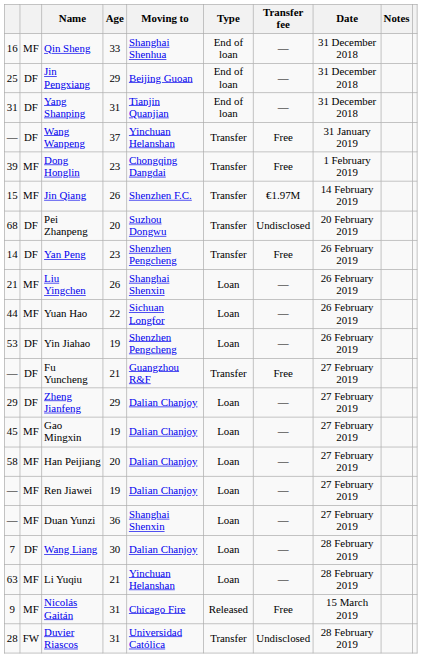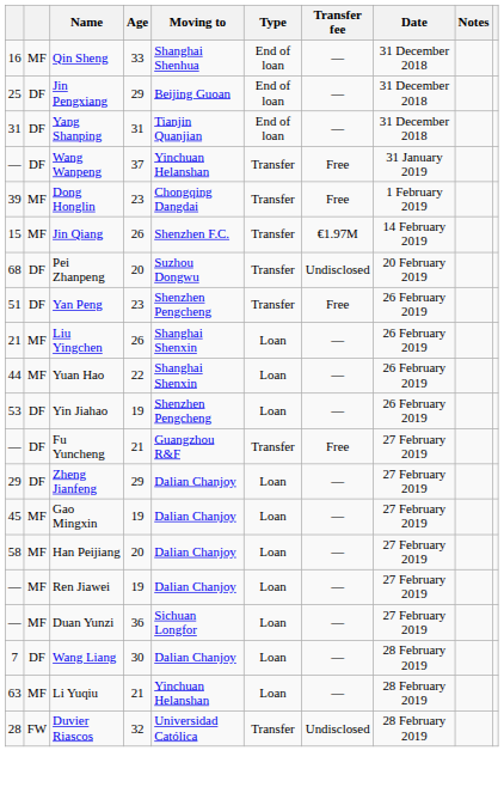 <table class="wikitable" style="text-align: center ">
 <tr>
 <th></th>
 <th></th>
 <th>Name</th>
 <th>Age</th>
 <th>Moving to</th>
 <th>Type</th>
 <th>Transfer fee</th>
 <th>Date</th>
 <th>Notes</th>
 <th></th>
 </tr>
 <tr>
 <td>16</td>
 <td>MF</td>
 <td align="left"> <a href='#'>Qin Sheng</a></td>
 <td>33</td>
 <td align="left"> <a href='#'>Shanghai Shenhua</a></td>
 <td>End of loan</td>
 <td>—</td>
 <td>31 December 2018</td>
 <td></td>
 <td></td>
 </tr>
 <tr>
 <td>25</td>
 <td>DF</td>
 <td align="left"> <a href='#'>Jin Pengxiang</a></td>
 <td>29</td>
 <td align="left"> <a href='#'>Beijing Guoan</a></td>
 <td>End of loan</td>
 <td>—</td>
 <td>31 December 2018</td>
 <td></td>
 <td></td>
 </tr>
 <tr>
 <td>31</td>
 <td>DF</td>
 <td align="left"> <a href='#'>Yang Shanping</a></td>
 <td>31</td>
 <td align="left"> <a href='#'>Tianjin Quanjian</a></td>
 <td>End of loan</td>
 <td>—</td>
 <td>31 December 2018</td>
 <td></td>
 <td></td>
 </tr>
 <tr>
 <td>—</td>
 <td>DF</td>
 <td align="left"> <a href='#'>Wang Wanpeng</a></td>
 <td>37</td>
 <td align="left"> <a href='#'>Yinchuan Helanshan</a></td>
 <td>Transfer</td>
 <td>Free</td>
 <td>31 January 2019</td>
 <td></td>
 <td></td>
 </tr>
 <tr>
 <td>39</td>
 <td>MF</td>
 <td align="left"> <a href='#'>Dong Honglin</a></td>
 <td>23</td>
 <td align="left"> <a href='#'>Chongqing Dangdai</a></td>
 <td>Transfer</td>
 <td>Free</td>
 <td>1 February 2019</td>
 <td></td>
 <td></td>
 </tr>
 <tr>
 <td>15</td>
 <td>MF</td>
 <td align="left"> <a href='#'>Jin Qiang</a></td>
 <td>26</td>
 <td align="left"> <a href='#'>Shenzhen F.C.</a></td>
 <td>Transfer</td>
 <td>€1.97M</td>
 <td>14 February 2019</td>
 <td></td>
 <td></td>
 </tr>
 <tr>
 <td>68</td>
 <td>DF</td>
 <td align="left"> Pei Zhanpeng</td>
 <td>20</td>
 <td align="left"> <a href='#'>Suzhou Dongwu</a></td>
 <td>Transfer</td>
 <td>Undisclosed</td>
 <td>20 February 2019</td>
 <td></td>
 <td></td>
 </tr>
 <tr>
-<td>14</td>
+<td>51</td>
 <td>DF</td>
 <td align="left"> <a href='#'>Yan Peng</a></td>
 <td>23</td>
 <td align="left"> <a href='#'>Shenzhen Pengcheng</a></td>
 <td>Transfer</td>
 <td>Free</td>
 <td>26 February 2019</td>
 <td></td>
 <td></td>
 </tr>
 <tr>
 <td>21</td>
 <td>MF</td>
 <td align="left"> <a href='#'>Liu Yingchen</a></td>
 <td>26</td>
 <td align="left"> <a href='#'>Shanghai Shenxin</a></td>
 <td>Loan</td>
 <td>—</td>
 <td>26 February 2019</td>
 <td></td>
 <td></td>
 </tr>
 <tr>
 <td>44</td>
 <td>MF</td>
 <td align="left"> Yuan Hao</td>
 <td>22</td>
-<td align="left"> <a href='#'>Sichuan Longfor</a></td>
+<td align="left"> <a href='#'>Shanghai Shenxin</a></td>
 <td>Loan</td>
 <td>—</td>
 <td>26 February 2019</td>
 <td></td>
 <td></td>
 </tr>
 <tr>
 <td>53</td>
 <td>DF</td>
 <td align="left"> Yin Jiahao</td>
 <td>19</td>
 <td align="left"> <a href='#'>Shenzhen Pengcheng</a></td>
 <td>Loan</td>
 <td>—</td>
 <td>26 February 2019</td>
 <td></td>
 <td></td>
 </tr>
 <tr>
 <td>—</td>
 <td>DF</td>
 <td align="left"> Fu Yuncheng</td>
 <td>21</td>
 <td align="left"> <a href='#'>Guangzhou R&F</a></td>
 <td>Transfer</td>
 <td>Free</td>
 <td>27 February 2019</td>
 <td></td>
 <td></td>
 </tr>
 <tr>
 <td>29</td>
 <td>DF</td>
 <td align="left"> <a href='#'>Zheng Jianfeng</a></td>
 <td>29</td>
 <td align="left"> <a href='#'>Dalian Chanjoy</a></td>
 <td>Loan</td>
 <td>—</td>
 <td>27 February 2019</td>
 <td></td>
 <td></td>
 </tr>
 <tr>
 <td>45</td>
 <td>MF</td>
 <td align="left"> Gao Mingxin</td>
 <td>19</td>
 <td align="left"> <a href='#'>Dalian Chanjoy</a></td>
 <td>Loan</td>
 <td>—</td>
 <td>27 February 2019</td>
 <td></td>
 <td></td>
 </tr>
 <tr>
 <td>58</td>
 <td>MF</td>
 <td align="left"> Han Peijiang</td>
 <td>20</td>
 <td align="left"> <a href='#'>Dalian Chanjoy</a></td>
 <td>Loan</td>
 <td>—</td>
 <td>27 February 2019</td>
 <td></td>
 <td></td>
 </tr>
 <tr>
 <td>—</td>
 <td>MF</td>
 <td align="left"> Ren Jiawei</td>
 <td>19</td>
 <td align="left"> <a href='#'>Dalian Chanjoy</a></td>
 <td>Loan</td>
 <td>—</td>
 <td>27 February 2019</td>
 <td></td>
 <td></td>
 </tr>
 <tr>
 <td>—</td>
 <td>MF</td>
 <td align="left"> Duan Yunzi</td>
 <td>36</td>
-<td align="left"> <a href='#'>Shanghai Shenxin</a></td>
+<td align="left"> <a href='#'>Sichuan Longfor</a></td>
 <td>Loan</td>
 <td>—</td>
 <td>27 February 2019</td>
 <td></td>
 <td></td>
 </tr>
 <tr>
 <td>7</td>
 <td>DF</td>
 <td align="left"> <a href='#'>Wang Liang</a></td>
 <td>30</td>
 <td align="left"> <a href='#'>Dalian Chanjoy</a></td>
 <td>Loan</td>
 <td>—</td>
 <td>28 February 2019</td>
 <td></td>
 <td></td>
 </tr>
 <tr>
 <td>63</td>
 <td>MF</td>
 <td align="left"> Li Yuqiu</td>
 <td>21</td>
 <td align="left"> <a href='#'>Yinchuan Helanshan</a></td>
 <td>Loan</td>
 <td>—</td>
 <td>28 February 2019</td>
 <td></td>
 <td></td>
 </tr>
 <tr>
-<td>9</td>
-<td>MF</td>
-<td align="left"> <a href='#'>Nicolás Gaitán</a></td>
-<td>31</td>
-<td align="left"> <a href='#'>Chicago Fire</a></td>
-<td>Released</td>
-<td>Free</td>
-<td>15 March 2019</td>
-<td></td>
-<td></td>
-</tr>
-<tr>
 <td>28</td>
 <td>FW</td>
 <td align="left"> <a href='#'>Duvier Riascos</a></td>
-<td>31</td>
+<td>32</td>
 <td align="left"> <a href='#'>Universidad Católica</a></td>
 <td>Transfer</td>
 <td>Undisclosed</td>
 <td>28 February 2019</td>
 <td></td>
 <td></td>
 </tr>
 </table>
